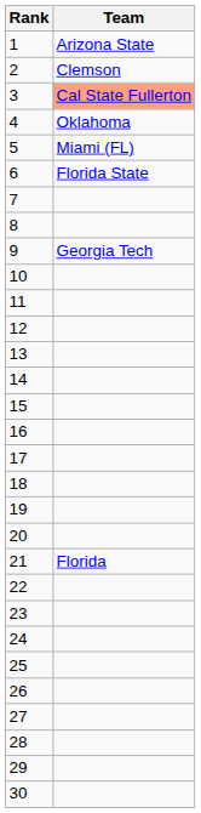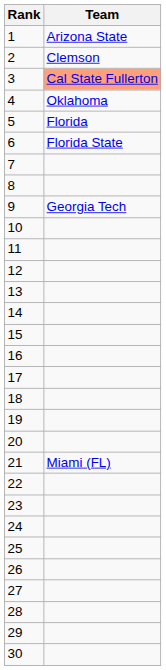 <table class=wikitable>
 <tr>
 <th>Rank</th>
 <th>Team</th>
 </tr>
 <tr>
 <td>1</td>
 <td><a href='#'>Arizona State</a></td>
 </tr>
 <tr>
 <td>2</td>
 <td><a href='#'>Clemson</a></td>
 </tr>
 <tr>
 <td>3</td>
 <td style="background: lightsalmon;"><a href='#'>Cal State Fullerton</a></td>
 </tr>
 <tr>
 <td>4</td>
 <td><a href='#'>Oklahoma</a></td>
 </tr>
 <tr>
 <td>5</td>
-<td><a href='#'>Miami (FL)</a></td>
+<td><a href='#'>Florida</a></td>
 </tr>
 <tr>
 <td>6</td>
 <td><a href='#'>Florida State</a></td>
 </tr>
 <tr>
 <td>7</td>
 <td></td>
 </tr>
 <tr>
 <td>8</td>
 <td></td>
 </tr>
 <tr>
 <td>9</td>
 <td><a href='#'>Georgia Tech</a></td>
 </tr>
 <tr>
 <td>10</td>
 <td></td>
 </tr>
 <tr>
 <td>11</td>
 <td></td>
 </tr>
 <tr>
 <td>12</td>
 <td></td>
 </tr>
 <tr>
 <td>13</td>
 <td></td>
 </tr>
 <tr>
 <td>14</td>
 <td></td>
 </tr>
 <tr>
 <td>15</td>
 <td></td>
 </tr>
 <tr>
 <td>16</td>
 <td></td>
 </tr>
 <tr>
 <td>17</td>
 <td></td>
 </tr>
 <tr>
 <td>18</td>
 <td></td>
 </tr>
 <tr>
 <td>19</td>
 <td></td>
 </tr>
 <tr>
 <td>20</td>
 <td></td>
 </tr>
 <tr>
 <td>21</td>
-<td><a href='#'>Florida</a></td>
+<td><a href='#'>Miami (FL)</a></td>
 </tr>
 <tr>
 <td>22</td>
 <td></td>
 </tr>
 <tr>
 <td>23</td>
 <td></td>
 </tr>
 <tr>
 <td>24</td>
 <td></td>
 </tr>
 <tr>
 <td>25</td>
 <td></td>
 </tr>
 <tr>
 <td>26</td>
 <td></td>
 </tr>
 <tr>
 <td>27</td>
 <td></td>
 </tr>
 <tr>
 <td>28</td>
 <td></td>
 </tr>
 <tr>
 <td>29</td>
 <td></td>
 </tr>
 <tr>
 <td>30</td>
 <td></td>
 </tr>
 </table>
